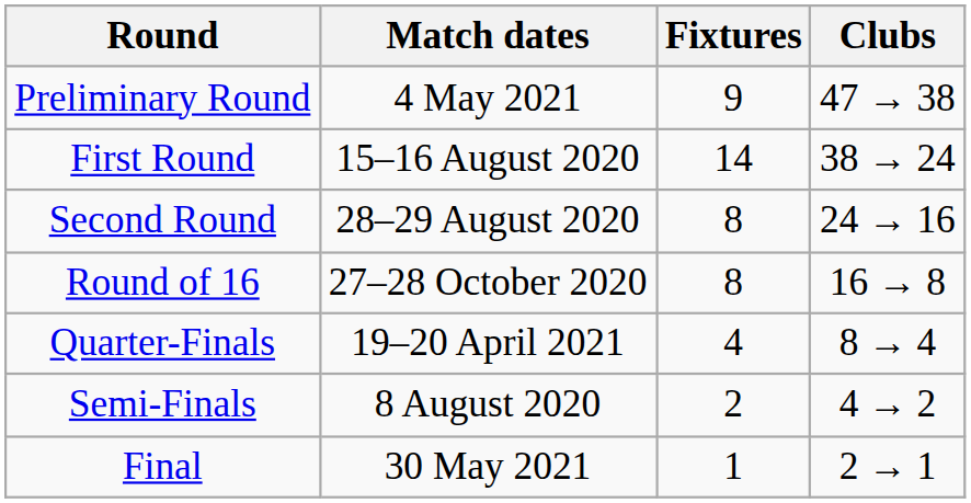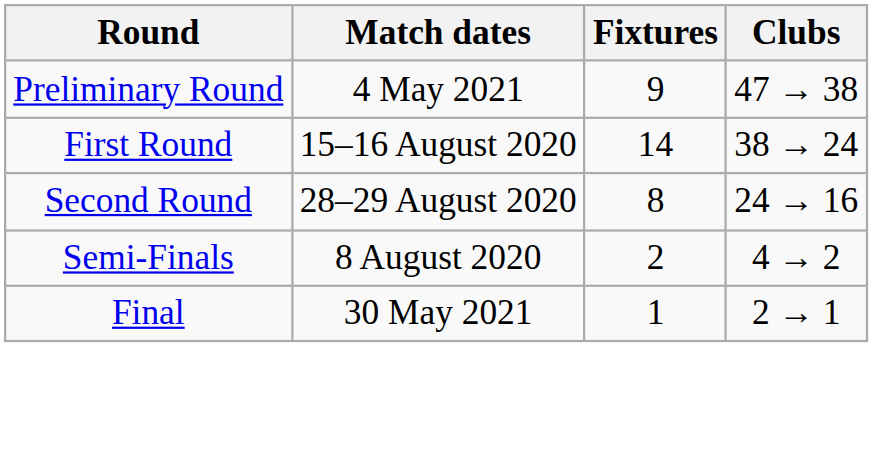 <table class="wikitable" style="text-align: center">
 <tr>
 <th>Round</th>
 <th>Match dates</th>
 <th>Fixtures</th>
 <th>Clubs</th>
 </tr>
 <tr>
 <td><a href='#'>Preliminary Round</a></td>
 <td>4 May 2021</td>
 <td>9</td>
 <td>47 → 38</td>
 </tr>
 <tr>
 <td><a href='#'>First Round</a></td>
 <td>15–16 August 2020</td>
 <td>14</td>
 <td>38 → 24</td>
 </tr>
 <tr>
 <td><a href='#'>Second Round</a></td>
 <td>28–29 August 2020</td>
 <td>8</td>
 <td>24 → 16</td>
 </tr>
 <tr>
-<td><a href='#'>Round of 16</a></td>
-<td>27–28 October 2020</td>
-<td>8</td>
-<td>16 → 8</td>
-</tr>
-<tr>
-<td><a href='#'>Quarter-Finals</a></td>
-<td>19–20 April 2021</td>
-<td>4</td>
-<td>8 → 4</td>
-</tr>
-<tr>
 <td><a href='#'>Semi-Finals</a></td>
 <td>8 August 2020</td>
 <td>2</td>
 <td>4 → 2</td>
 </tr>
 <tr>
 <td><a href='#'>Final</a></td>
 <td>30 May 2021</td>
 <td>1</td>
 <td>2 → 1</td>
 </tr>
 </table>
